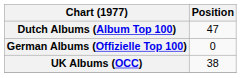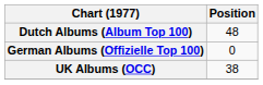 <table class="wikitable sortable plainrowheaders" style="text-align:center;">
 <tr>
 <th scope="col">Chart (1977)</th>
 <th scope="col">Position</th>
 </tr>
 <tr>
 <th scope="row">Dutch Albums (<a href='#'>Album Top 100</a>)</th>
-<td>47</td>
+<td>48</td>
 </tr>
 <tr>
 <th scope="row">German Albums (<a href='#'>Offizielle Top 100</a>)</th>
 <td>0</td>
 </tr>
 <tr>
 <th scope="row">UK Albums (<a href='#'>OCC</a>)</th>
 <td>38</td>
 </tr>
 <tr>
 </tr>
 </table>
